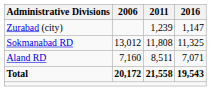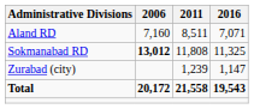 <table class="wikitable">
 <tr>
 <th>Administrative Divisions</th>
 <th>2006</th>
 <th>2011</th>
 <th>2016</th>
 </tr>
 <tr>
+<td><a href='#'>Aland RD</a></td>
+<td style="text-align: right;">7,160</td>
+<td style="text-align: right;">8,511</td>
+<td style="text-align: right;">7,071</td>
+</tr>
+<tr>
+<td><a href='#'>Sokmanabad RD</a></td>
+<td style="text-align: right;"><strong>13,012</strong></td>
+<td style="text-align: right;">11,808</td>
+<td style="text-align: right;">11,325</td>
+</tr>
+<tr>
 <td><a href='#'>Zurabad</a> (city)</td>
 <td style="text-align: right;"></td>
 <td style="text-align: right;">1,239</td>
 <td style="text-align: right;">1,147</td>
-</tr>
-<tr>
-<td><a href='#'>Sokmanabad RD</a></td>
-<td style="text-align: right;">13,012</td>
-<td style="text-align: right;">11,808</td>
-<td style="text-align: right;">11,325</td>
-</tr>
-<tr>
-<td><a href='#'>Aland RD</a></td>
-<td style="text-align: right;">7,160</td>
-<td style="text-align: right;">8,511</td>
-<td style="text-align: right;">7,071</td>
 </tr>
 <tr>
 <td><strong>Total</strong></td>
 <td style="text-align: right;"><strong>20,172</strong></td>
 <td style="text-align: right;"><strong>21,558</strong></td>
 <td style="text-align: right;"><strong>19,543</strong></td>
 </tr>
 <tr>
 <td colspan=4></td>
 </tr>
 </table>
